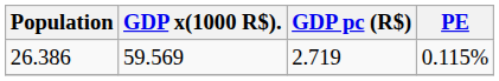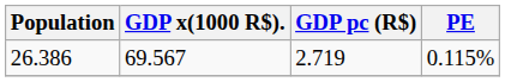 <table class="wikitable" border="1">
 <tr>
 <th>Population </th>
 <th><a href='#'>GDP</a> x(1000 R$).</th>
 <th><a href='#'>GDP pc</a> (R$)</th>
 <th><a href='#'>PE</a></th>
 </tr>
 <tr>
 <td>26.386</td>
-<td>59.569</td>
+<td>69.567</td>
 <td>2.719</td>
 <td>0.115%</td>
 </tr>
 <tr>
 </tr>
 </table>
